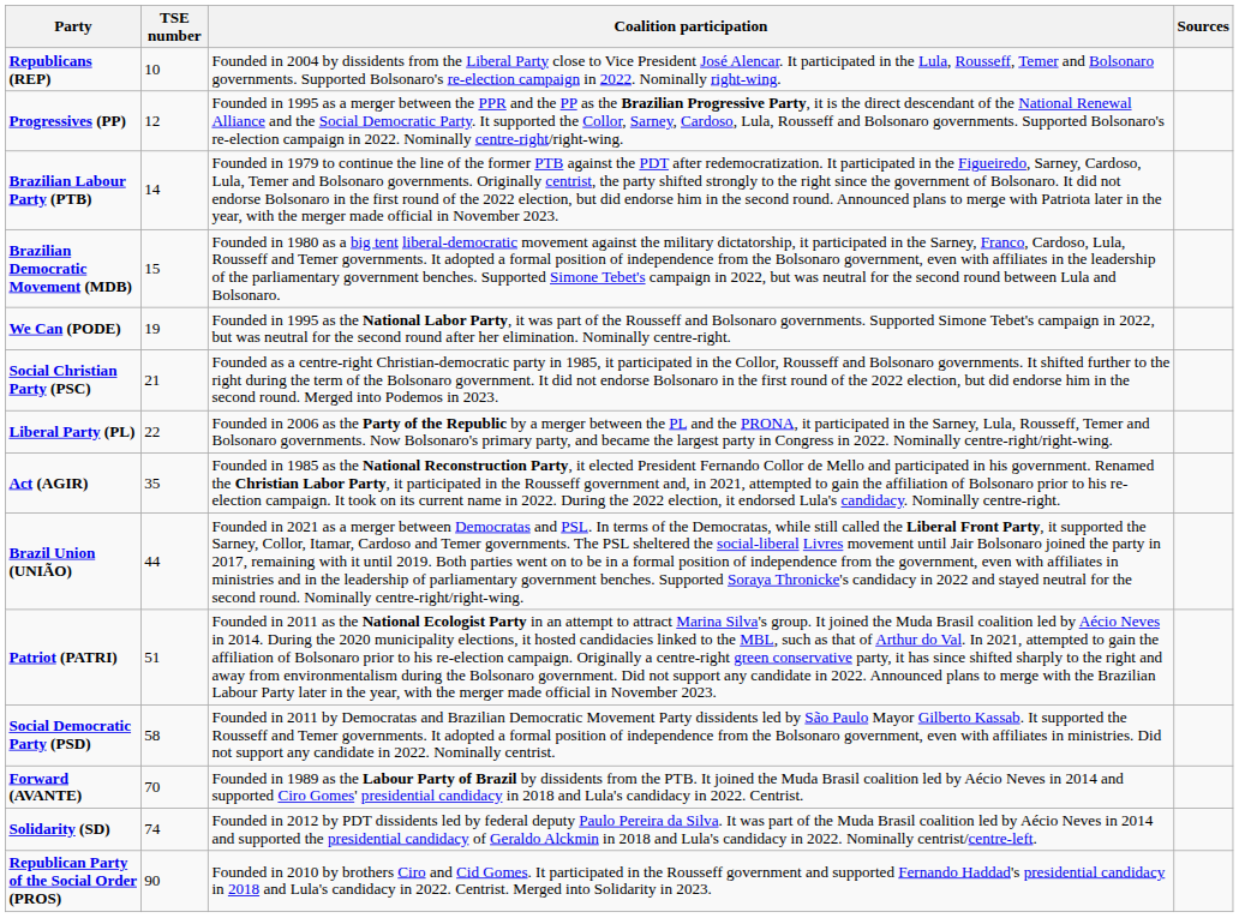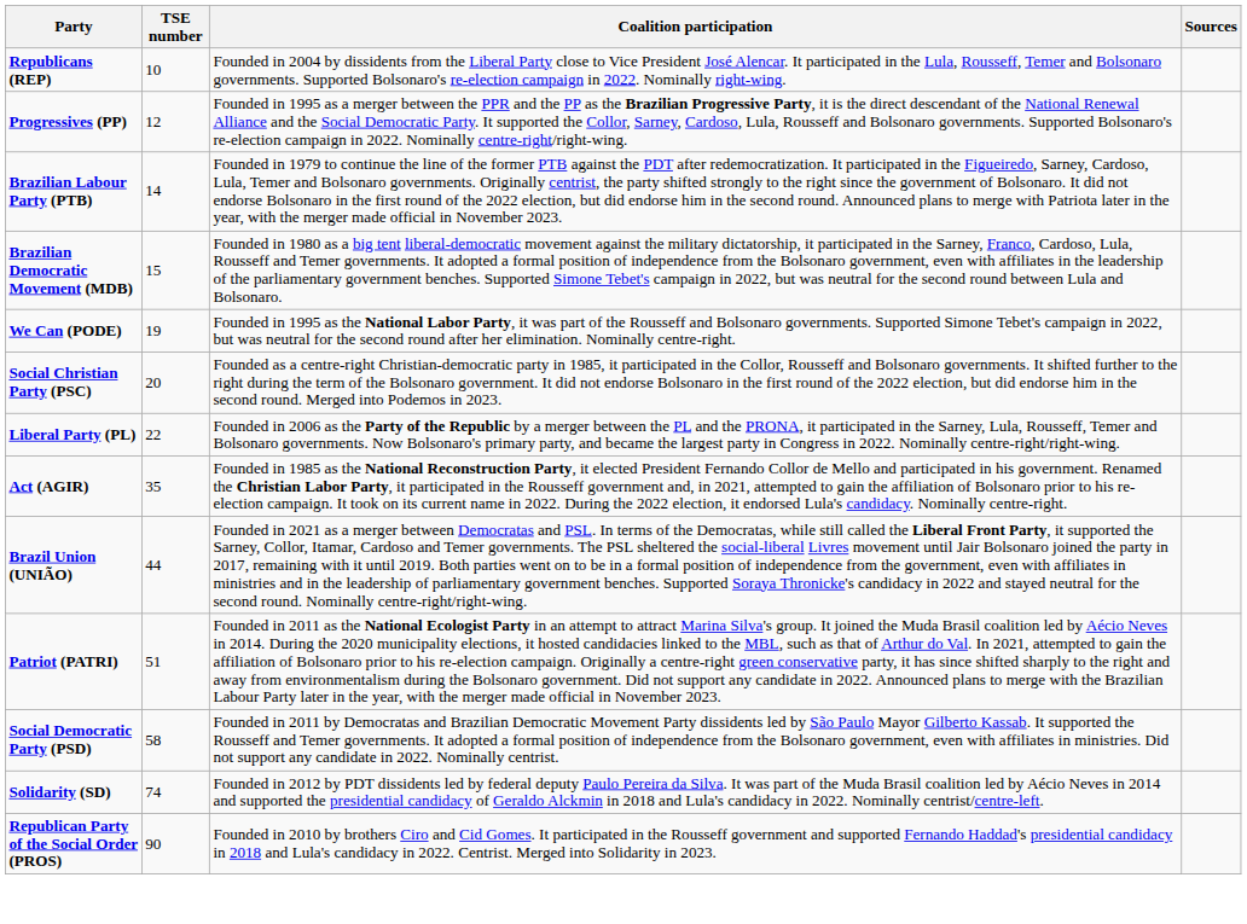 <table class="wikitable">
 <tr>
 <th>Party</th>
 <th>TSE number</th>
 <th>Coalition participation</th>
 <th>Sources</th>
 </tr>
 <tr>
 <td><strong><a href='#'>Republicans</a> (REP)</strong></td>
 <td>10</td>
 <td>Founded in 2004 by dissidents from the <a href='#'>Liberal Party</a> close to Vice President <a href='#'>José Alencar</a>. It participated in the <a href='#'>Lula</a>, <a href='#'>Rousseff</a>, <a href='#'>Temer</a> and <a href='#'>Bolsonaro</a> governments. Supported Bolsonaro's <a href='#'>re-election campaign</a> in <a href='#'>2022</a>. Nominally <a href='#'>right-wing</a>.</td>
 <td></td>
 </tr>
 <tr>
 <td><strong><a href='#'>Progressives</a> (PP)</strong></td>
 <td>12</td>
 <td>Founded in 1995 as a merger between the <a href='#'>PPR</a> and the <a href='#'>PP</a> as the <strong>Brazilian Progressive Party</strong>, it is the direct descendant of the <a href='#'>National Renewal Alliance</a> and the <a href='#'>Social Democratic Party</a>. It supported the <a href='#'>Collor</a>, <a href='#'>Sarney</a>, <a href='#'>Cardoso</a>, Lula, Rousseff and Bolsonaro governments. Supported Bolsonaro's re-election campaign in 2022. Nominally <a href='#'>centre-right</a>/right-wing.</td>
 <td></td>
 </tr>
 <tr>
 <td><strong><a href='#'>Brazilian Labour Party</a> (PTB)</strong></td>
 <td>14</td>
 <td>Founded in 1979 to continue the line of the former <a href='#'>PTB</a> against the <a href='#'>PDT</a> after redemocratization. It participated in the <a href='#'>Figueiredo</a>, Sarney, Cardoso, Lula, Temer and Bolsonaro governments. Originally <a href='#'>centrist</a>, the party shifted strongly to the right since the government of Bolsonaro. It did not endorse Bolsonaro in the first round of the 2022 election, but did endorse him in the second round. Announced plans to merge with Patriota later in the year, with the merger made official in November 2023.</td>
 <td></td>
 </tr>
 <tr>
 <td><strong><a href='#'>Brazilian Democratic Movement</a> (MDB)</strong></td>
 <td>15</td>
 <td>Founded in 1980 as a <a href='#'>big tent</a> <a href='#'>liberal-democratic</a> movement against the military dictatorship, it participated in the Sarney, <a href='#'>Franco</a>, Cardoso, Lula, Rousseff and Temer governments. It adopted a formal position of independence from the Bolsonaro government, even with affiliates in the leadership of the parliamentary government benches. Supported <a href='#'>Simone Tebet's</a> campaign in 2022, but was neutral for the second round between Lula and Bolsonaro.</td>
 <td></td>
 </tr>
 <tr>
 <td><strong><a href='#'>We Can</a> (PODE)</strong></td>
 <td>19</td>
 <td>Founded in 1995 as the <strong>National Labor Party</strong>, it was part of the Rousseff and Bolsonaro governments. Supported Simone Tebet's campaign in 2022, but was neutral for the second round after her elimination. Nominally centre-right.</td>
 <td></td>
 </tr>
 <tr>
 <td><strong><a href='#'>Social Christian Party</a></strong> <strong>(PSC)</strong></td>
-<td>21</td>
+<td>20</td>
 <td>Founded as a centre-right Christian-democratic party in 1985, it participated in the Collor, Rousseff and Bolsonaro governments. It shifted further to the right during the term of the Bolsonaro government. It did not endorse Bolsonaro in the first round of the 2022 election, but did endorse him in the second round. Merged into Podemos in 2023.</td>
 <td></td>
 </tr>
 <tr>
 <td><strong><a href='#'>Liberal Party</a> (PL)</strong></td>
 <td>22</td>
 <td>Founded in 2006 as the <strong>Party of the Republic</strong> by a merger between the <a href='#'>PL</a> and the <a href='#'>PRONA</a>, it participated in the Sarney, Lula, Rousseff, Temer and Bolsonaro governments. Now Bolsonaro's primary party, and became the largest party in Congress in 2022. Nominally centre-right/right-wing.</td>
 <td></td>
 </tr>
 <tr>
 <td><strong><a href='#'>Act</a> (AGIR)</strong></td>
 <td>35</td>
 <td>Founded in 1985 as the <strong>National Reconstruction Party</strong>, it elected President Fernando Collor de Mello and participated in his government. Renamed the <strong>Christian Labor Party</strong>, it participated in the Rousseff government and, in 2021, attempted to gain the affiliation of Bolsonaro prior to his re-election campaign. It took on its current name in 2022. During the 2022 election, it endorsed Lula's <a href='#'>candidacy</a>. Nominally centre-right.</td>
 <td></td>
 </tr>
 <tr>
 <td><strong><a href='#'>Brazil Union</a> (UNIÃO)</strong></td>
 <td>44</td>
 <td>Founded in 2021 as a merger between <a href='#'>Democratas</a> and <a href='#'>PSL</a>. In terms of the Democratas, while still called the <strong>Liberal Front Party</strong>, it supported the Sarney, Collor, Itamar, Cardoso and Temer governments. The PSL sheltered the <a href='#'>social-liberal</a> <a href='#'>Livres</a> movement until Jair Bolsonaro joined the party in 2017, remaining with it until 2019. Both parties went on to be in a formal position of independence from the government, even with affiliates in ministries and in the leadership of parliamentary government benches. Supported <a href='#'>Soraya Thronicke</a>'s candidacy in 2022 and stayed neutral for the second round. Nominally centre-right/right-wing.</td>
 <td></td>
 </tr>
 <tr>
 <td><strong><a href='#'>Patriot</a> (PATRI)</strong></td>
 <td>51</td>
 <td>Founded in 2011 as the <strong>National Ecologist Party</strong> in an attempt to attract <a href='#'>Marina Silva</a>'s group. It joined the Muda Brasil coalition led by <a href='#'>Aécio Neves</a> in 2014. During the 2020 municipality elections, it hosted candidacies linked to the <a href='#'>MBL</a>, such as that of <a href='#'>Arthur do Val</a>. In 2021, attempted to gain the affiliation of Bolsonaro prior to his re-election campaign. Originally a centre-right <a href='#'>green conservative</a> party, it has since shifted sharply to the right and away from environmentalism during the Bolsonaro government. Did not support any candidate in 2022. Announced plans to merge with the Brazilian Labour Party later in the year, with the merger made official in November 2023.</td>
 <td></td>
 </tr>
 <tr>
 <td><strong><a href='#'>Social Democratic Party</a> (PSD)</strong></td>
 <td>58</td>
 <td>Founded in 2011 by Democratas and Brazilian Democratic Movement Party dissidents led by <a href='#'>São Paulo</a> Mayor <a href='#'>Gilberto Kassab</a>. It supported the Rousseff and Temer governments. It adopted a formal position of independence from the Bolsonaro government, even with affiliates in ministries. Did not support any candidate in 2022. Nominally centrist.</td>
 <td></td>
 </tr>
 <tr>
-<td><strong><a href='#'>Forward</a> (AVANTE)</strong></td>
-<td>70</td>
-<td>Founded in 1989 as the <strong>Labour Party of Brazil</strong> by dissidents from the PTB. It joined the Muda Brasil coalition led by Aécio Neves in 2014 and supported <a href='#'>Ciro Gomes</a>' <a href='#'>presidential candidacy</a> in 2018 and Lula's candidacy in 2022. Centrist.</td>
-<td></td>
-</tr>
-<tr>
 <td><strong><a href='#'>Solidarity</a> (SD)</strong></td>
 <td>74</td>
 <td>Founded in 2012 by PDT dissidents led by federal deputy <a href='#'>Paulo Pereira da Silva</a>. It was part of the Muda Brasil coalition led by Aécio Neves in 2014 and supported the <a href='#'>presidential candidacy</a> of <a href='#'>Geraldo Alckmin</a> in 2018 and Lula's candidacy in 2022. Nominally centrist/<a href='#'>centre-left</a>.</td>
 <td></td>
 </tr>
 <tr>
 <td><strong><a href='#'>Republican Party of the Social Order</a> (PROS)</strong></td>
 <td>90</td>
 <td>Founded in 2010 by brothers <a href='#'>Ciro</a> and <a href='#'>Cid Gomes</a>. It participated in the Rousseff government and supported <a href='#'>Fernando Haddad</a>'s <a href='#'>presidential candidacy</a> in <a href='#'>2018</a> and Lula's candidacy in 2022. Centrist. Merged into Solidarity in 2023.</td>
 <td></td>
 </tr>
 </table>
